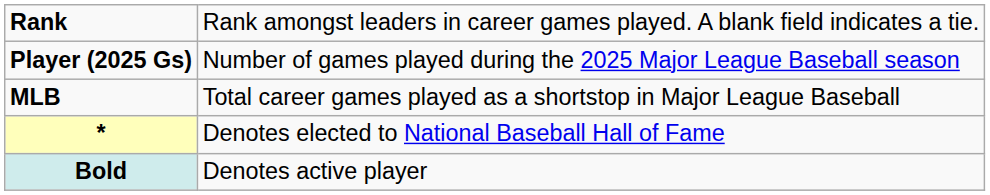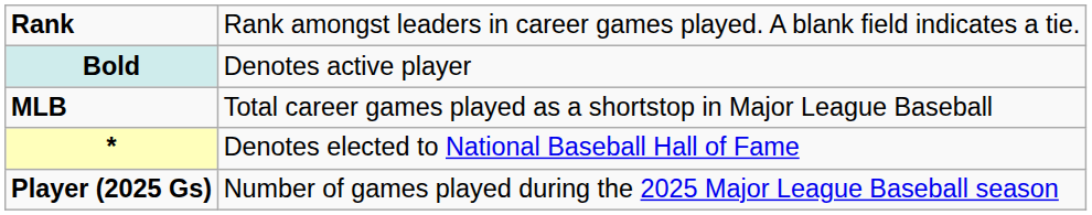 <table class="wikitable" style="font-size:100%;">
 <tr>
 <td><strong>Rank</strong></td>
 <td>Rank amongst leaders in career games played. A blank field indicates a tie.</td>
 </tr>
 <tr>
-<td><strong>Player (2025 Gs)</strong></td>
-<td>Number of games played during the <a href='#'>2025 Major League Baseball season</a></td>
+<th scope="row" style="background:#cfecec;"><strong>Bold</strong></th>
+<td>Denotes active player<br></td>
 </tr>
 <tr>
 <td><strong>MLB</strong></td>
 <td>Total career games played as a shortstop in Major League Baseball</td>
 </tr>
 <tr>
 <th scope="row" style="background-color:#ffffbb">*</th>
 <td>Denotes elected to <a href='#'>National Baseball Hall of Fame</a> <br></td>
 </tr>
 <tr>
-<th scope="row" style="background:#cfecec;"><strong>Bold</strong></th>
-<td>Denotes active player<br></td>
+<td><strong>Player (2025 Gs)</strong></td>
+<td>Number of games played during the <a href='#'>2025 Major League Baseball season</a></td>
 </tr>
 </table>
